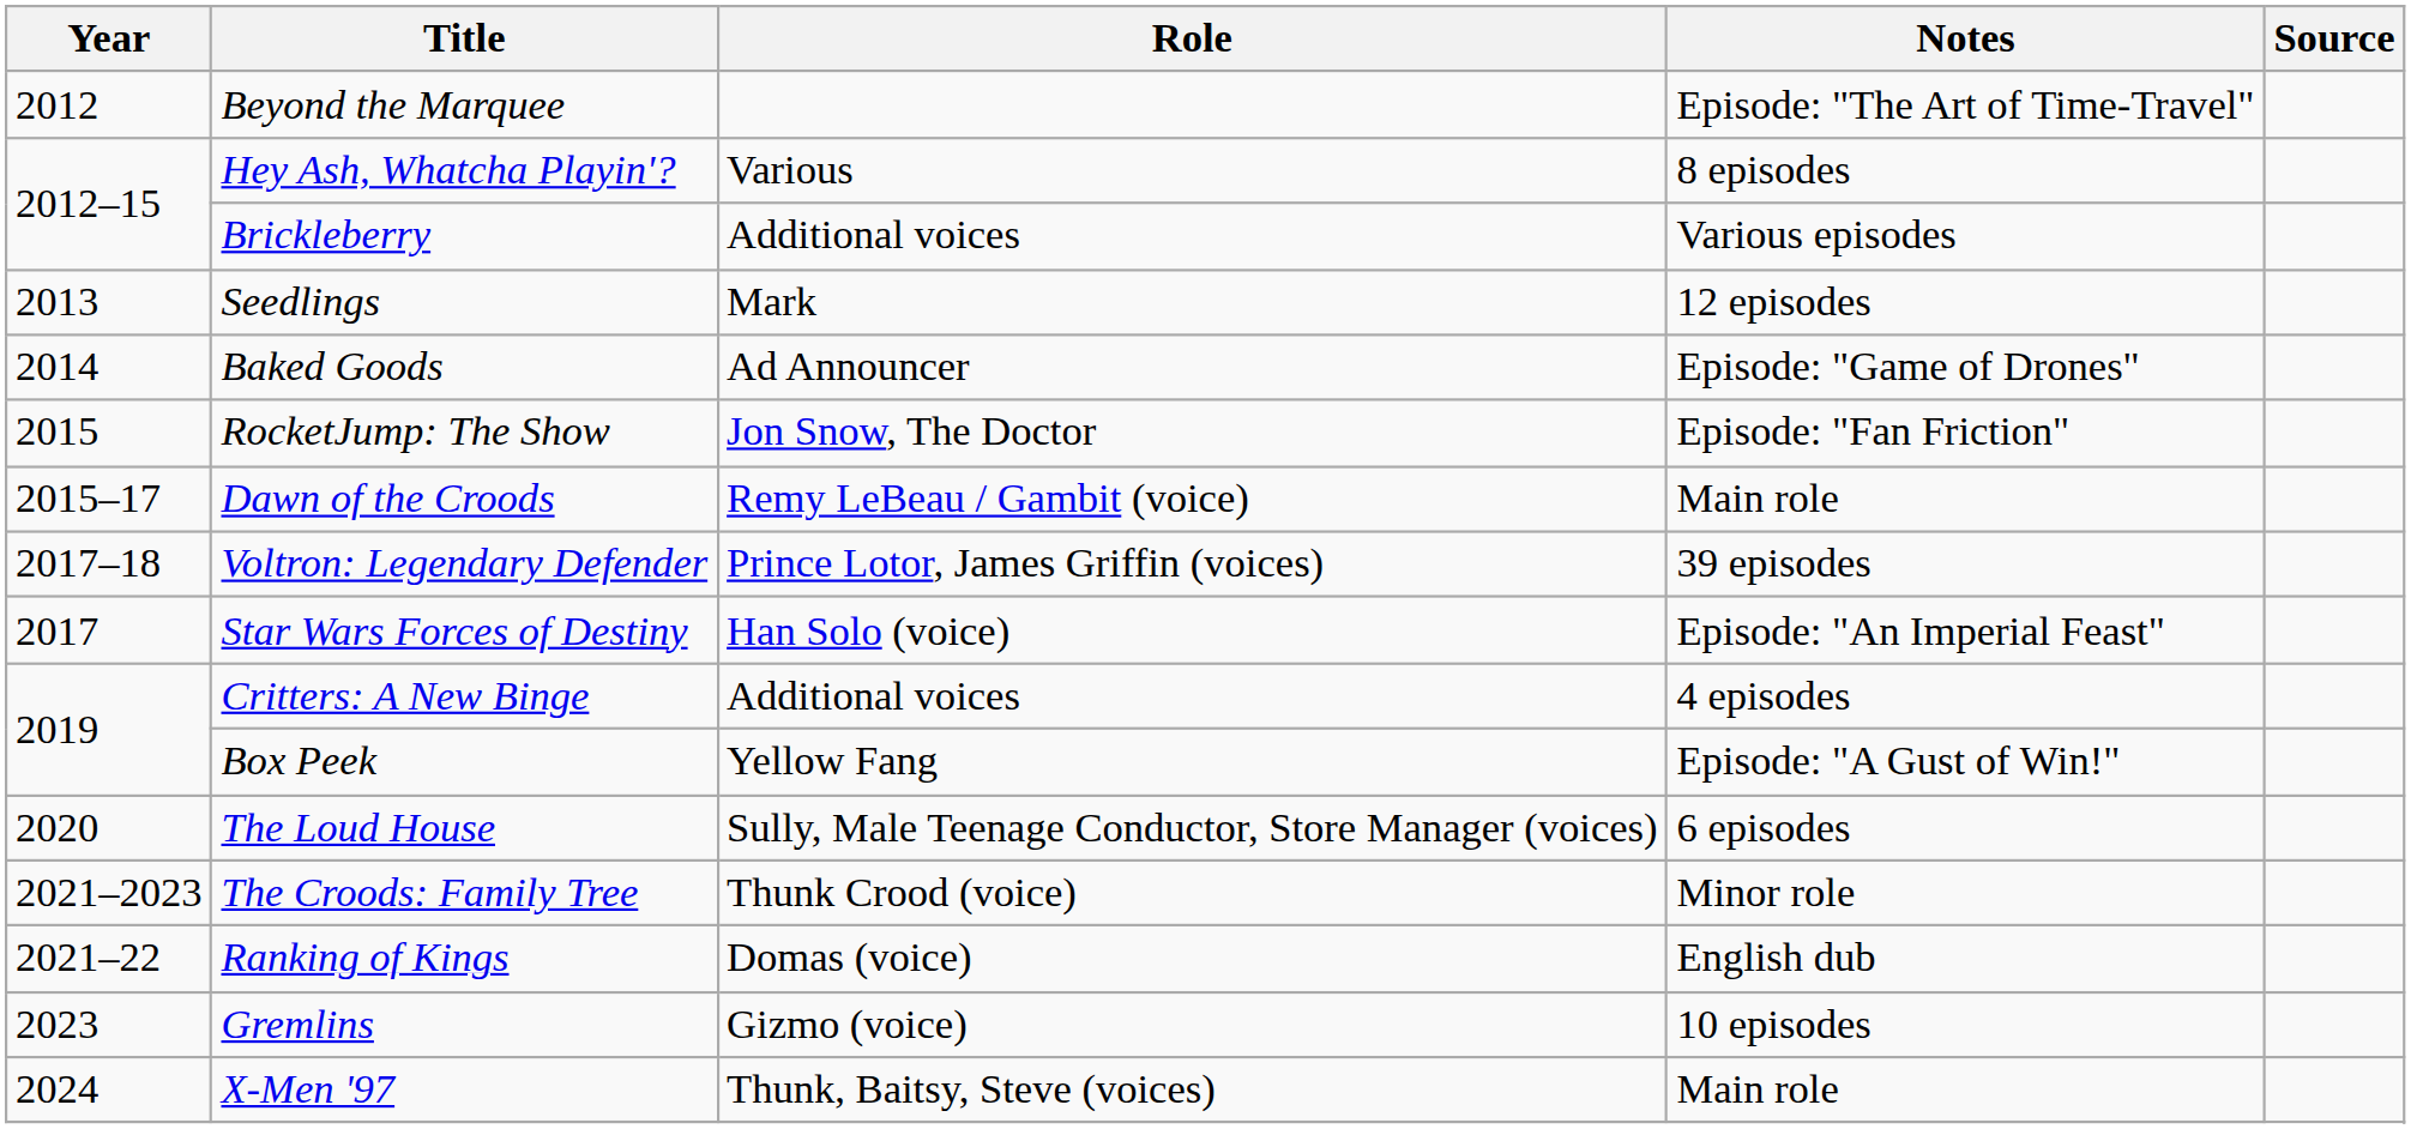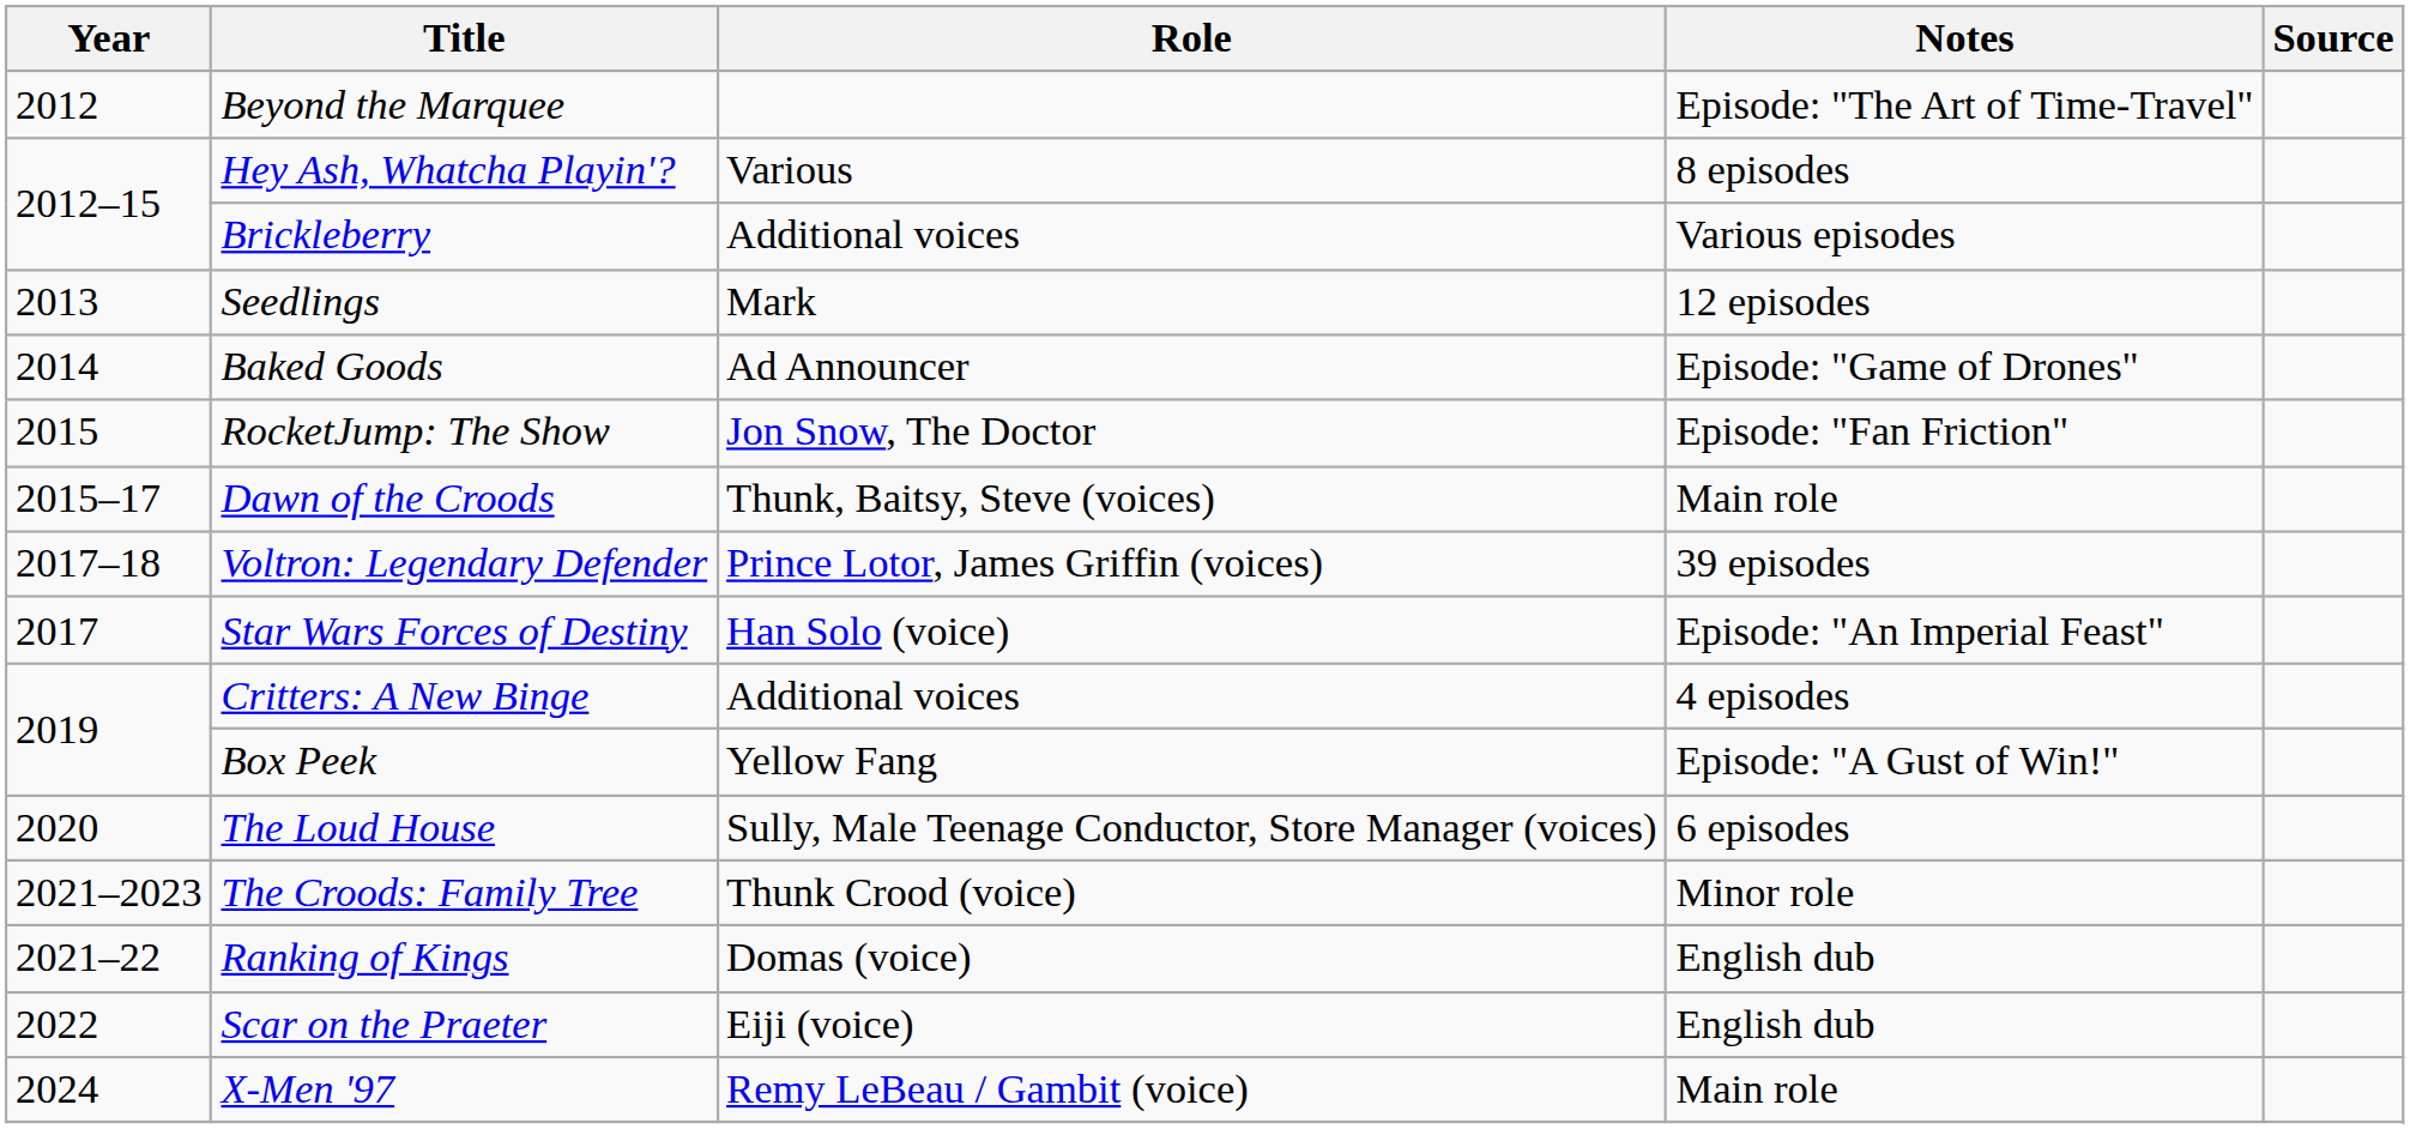 <table class="wikitable sortable">
 <tr>
 <th>Year</th>
 <th>Title</th>
 <th>Role</th>
 <th>Notes</th>
 <th>Source</th>
 </tr>
 <tr>
 <td>2012</td>
 <td><em>Beyond the Marquee</em></td>
 <td></td>
 <td>Episode: "The Art of Time-Travel"</td>
 <td></td>
 </tr>
 <tr>
 <td rowspan= "2">2012–15</td>
 <td><em><a href='#'>Hey Ash, Whatcha Playin'?</a></em></td>
 <td>Various</td>
 <td>8 episodes</td>
 <td></td>
 </tr>
 <tr>
 <td><em><a href='#'>Brickleberry</a></em></td>
 <td>Additional voices</td>
 <td>Various episodes</td>
 <td></td>
 </tr>
 <tr>
 <td>2013</td>
 <td><em>Seedlings</em></td>
 <td>Mark</td>
 <td>12 episodes</td>
 <td></td>
 </tr>
 <tr>
 <td>2014</td>
 <td><em>Baked Goods</em></td>
 <td>Ad Announcer</td>
 <td>Episode: "Game of Drones"</td>
 <td></td>
 </tr>
 <tr>
 <td>2015</td>
 <td><em>RocketJump: The Show</em></td>
 <td><a href='#'>Jon Snow</a>, The Doctor</td>
 <td>Episode: "Fan Friction"</td>
 <td></td>
 </tr>
 <tr>
 <td>2015–17</td>
 <td><em><a href='#'>Dawn of the Croods</a></em></td>
-<td><a href='#'>Remy LeBeau / Gambit</a> (voice)</td>
+<td>Thunk, Baitsy, Steve (voices)</td>
 <td>Main role</td>
 <td></td>
 </tr>
 <tr>
 <td>2017–18</td>
 <td><em><a href='#'>Voltron: Legendary Defender</a></em></td>
 <td><a href='#'>Prince Lotor</a>, James Griffin (voices)</td>
 <td>39 episodes</td>
 <td></td>
 </tr>
 <tr>
 <td>2017</td>
 <td><em><a href='#'>Star Wars Forces of Destiny</a></em></td>
 <td><a href='#'>Han Solo</a> (voice)</td>
 <td>Episode: "An Imperial Feast"</td>
 <td></td>
 </tr>
 <tr>
 <td rowspan= "2">2019</td>
 <td><em><a href='#'>Critters: A New Binge</a></em></td>
 <td>Additional voices</td>
 <td>4 episodes</td>
 <td></td>
 </tr>
 <tr>
 <td><em>Box Peek</em></td>
 <td>Yellow Fang</td>
 <td>Episode: "A Gust of Win!"</td>
 <td></td>
 </tr>
 <tr>
 <td>2020</td>
 <td><em><a href='#'>The Loud House</a></em></td>
 <td>Sully, Male Teenage Conductor, Store Manager (voices)</td>
 <td>6 episodes</td>
 <td></td>
 </tr>
 <tr>
 <td>2021–2023</td>
 <td><em><a href='#'>The Croods: Family Tree</a></em></td>
 <td>Thunk Crood (voice)</td>
 <td>Minor role</td>
 <td></td>
 </tr>
 <tr>
 <td>2021–22</td>
 <td><em><a href='#'>Ranking of Kings</a></em></td>
 <td>Domas (voice)</td>
 <td>English dub</td>
 <td></td>
 </tr>
 <tr>
-<td>2023</td>
-<td><em><a href='#'>Gremlins</a></em></td>
-<td>Gizmo (voice)</td>
-<td>10 episodes</td>
+<td>2022</td>
+<td><em><a href='#'>Scar on the Praeter</a></em></td>
+<td>Eiji (voice)</td>
+<td>English dub</td>
 <td></td>
 </tr>
 <tr>
 <td>2024</td>
 <td><em><a href='#'>X-Men '97</a></em></td>
-<td>Thunk, Baitsy, Steve (voices)</td>
+<td><a href='#'>Remy LeBeau / Gambit</a> (voice)</td>
 <td>Main role</td>
 </tr>
 <tr>
 </tr>
 </table>
